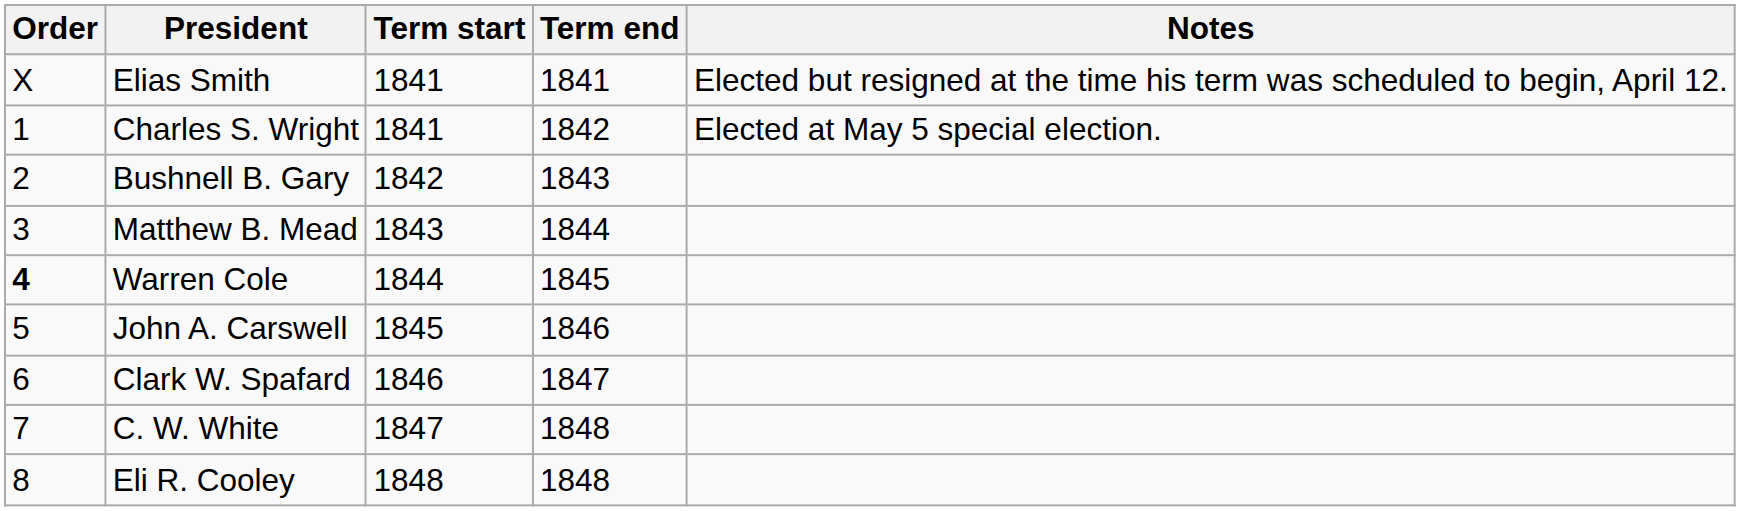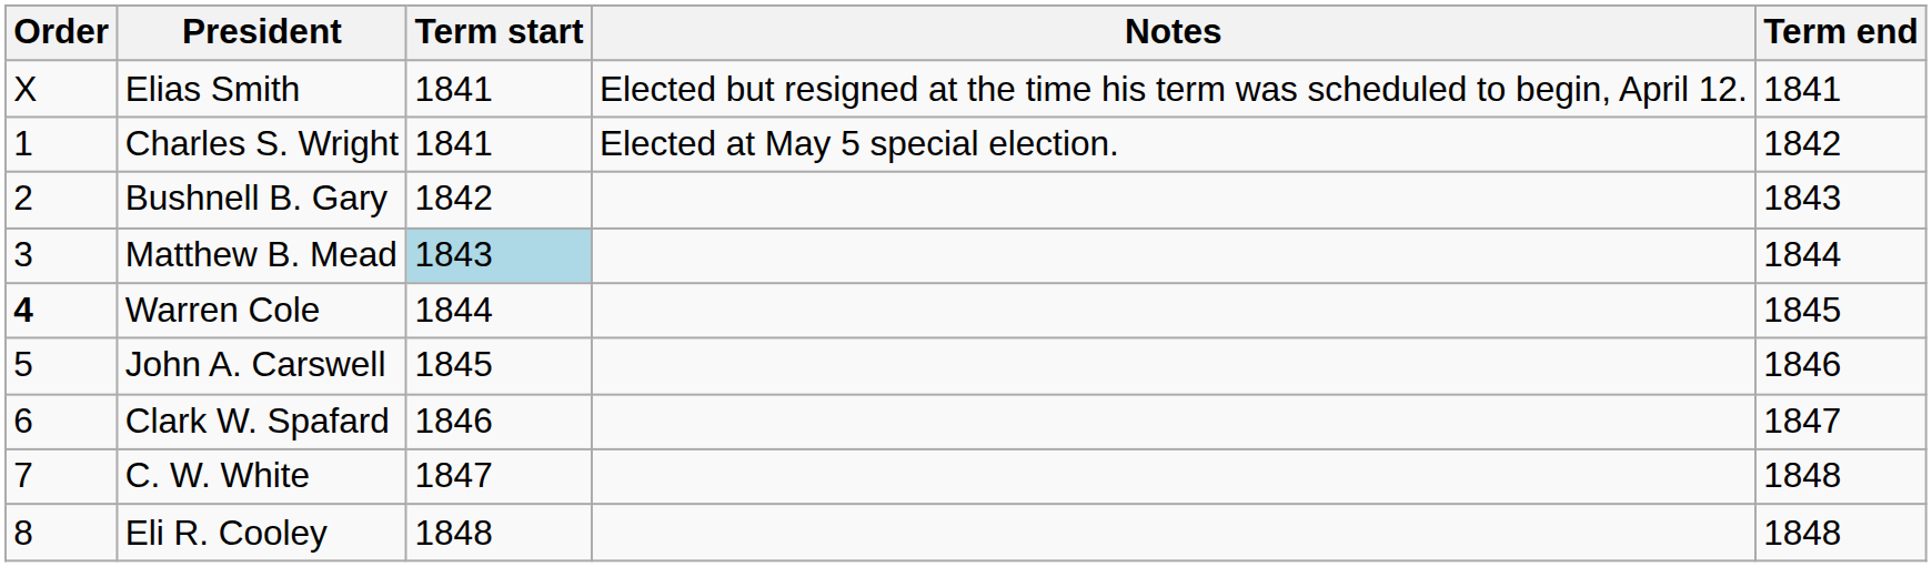 <table class="wikitable">
 <tr>
 <th>Order</th>
 <th>President</th>
 <th>Term start</th>
+<th>Notes</th>
 <th>Term end</th>
-<th>Notes</th>
 </tr>
 <tr>
 <td>X</td>
 <td>Elias Smith</td>
 <td>1841</td>
+<td>Elected but resigned at the time his term was scheduled to begin, April 12.</td>
 <td>1841</td>
-<td>Elected but resigned at the time his term was scheduled to begin, April 12.</td>
 </tr>
 <tr>
 <td>1</td>
 <td>Charles S. Wright</td>
 <td>1841</td>
+<td>Elected at May 5 special election.</td>
 <td>1842</td>
-<td>Elected at May 5 special election.</td>
 </tr>
 <tr>
 <td>2</td>
 <td>Bushnell B. Gary</td>
 <td>1842</td>
+<td></td>
 <td>1843</td>
-<td></td>
 </tr>
 <tr>
 <td>3</td>
 <td>Matthew B. Mead</td>
-<td>1843</td>
+<td style="background: lightblue;">1843</td>
+<td></td>
 <td>1844</td>
-<td></td>
 </tr>
 <tr>
 <td><strong>4</strong></td>
 <td>Warren Cole</td>
 <td>1844</td>
+<td></td>
 <td>1845</td>
-<td></td>
 </tr>
 <tr>
 <td>5</td>
 <td>John A. Carswell</td>
 <td>1845</td>
+<td></td>
 <td>1846</td>
-<td></td>
 </tr>
 <tr>
 <td>6</td>
 <td>Clark W. Spafard</td>
 <td>1846</td>
+<td></td>
 <td>1847</td>
-<td></td>
 </tr>
 <tr>
 <td>7</td>
 <td>C. W. White</td>
 <td>1847</td>
+<td></td>
 <td>1848</td>
-<td></td>
 </tr>
 <tr>
 <td>8</td>
 <td>Eli R. Cooley</td>
 <td>1848</td>
+<td></td>
 <td>1848</td>
-<td></td>
 </tr>
 </table>
